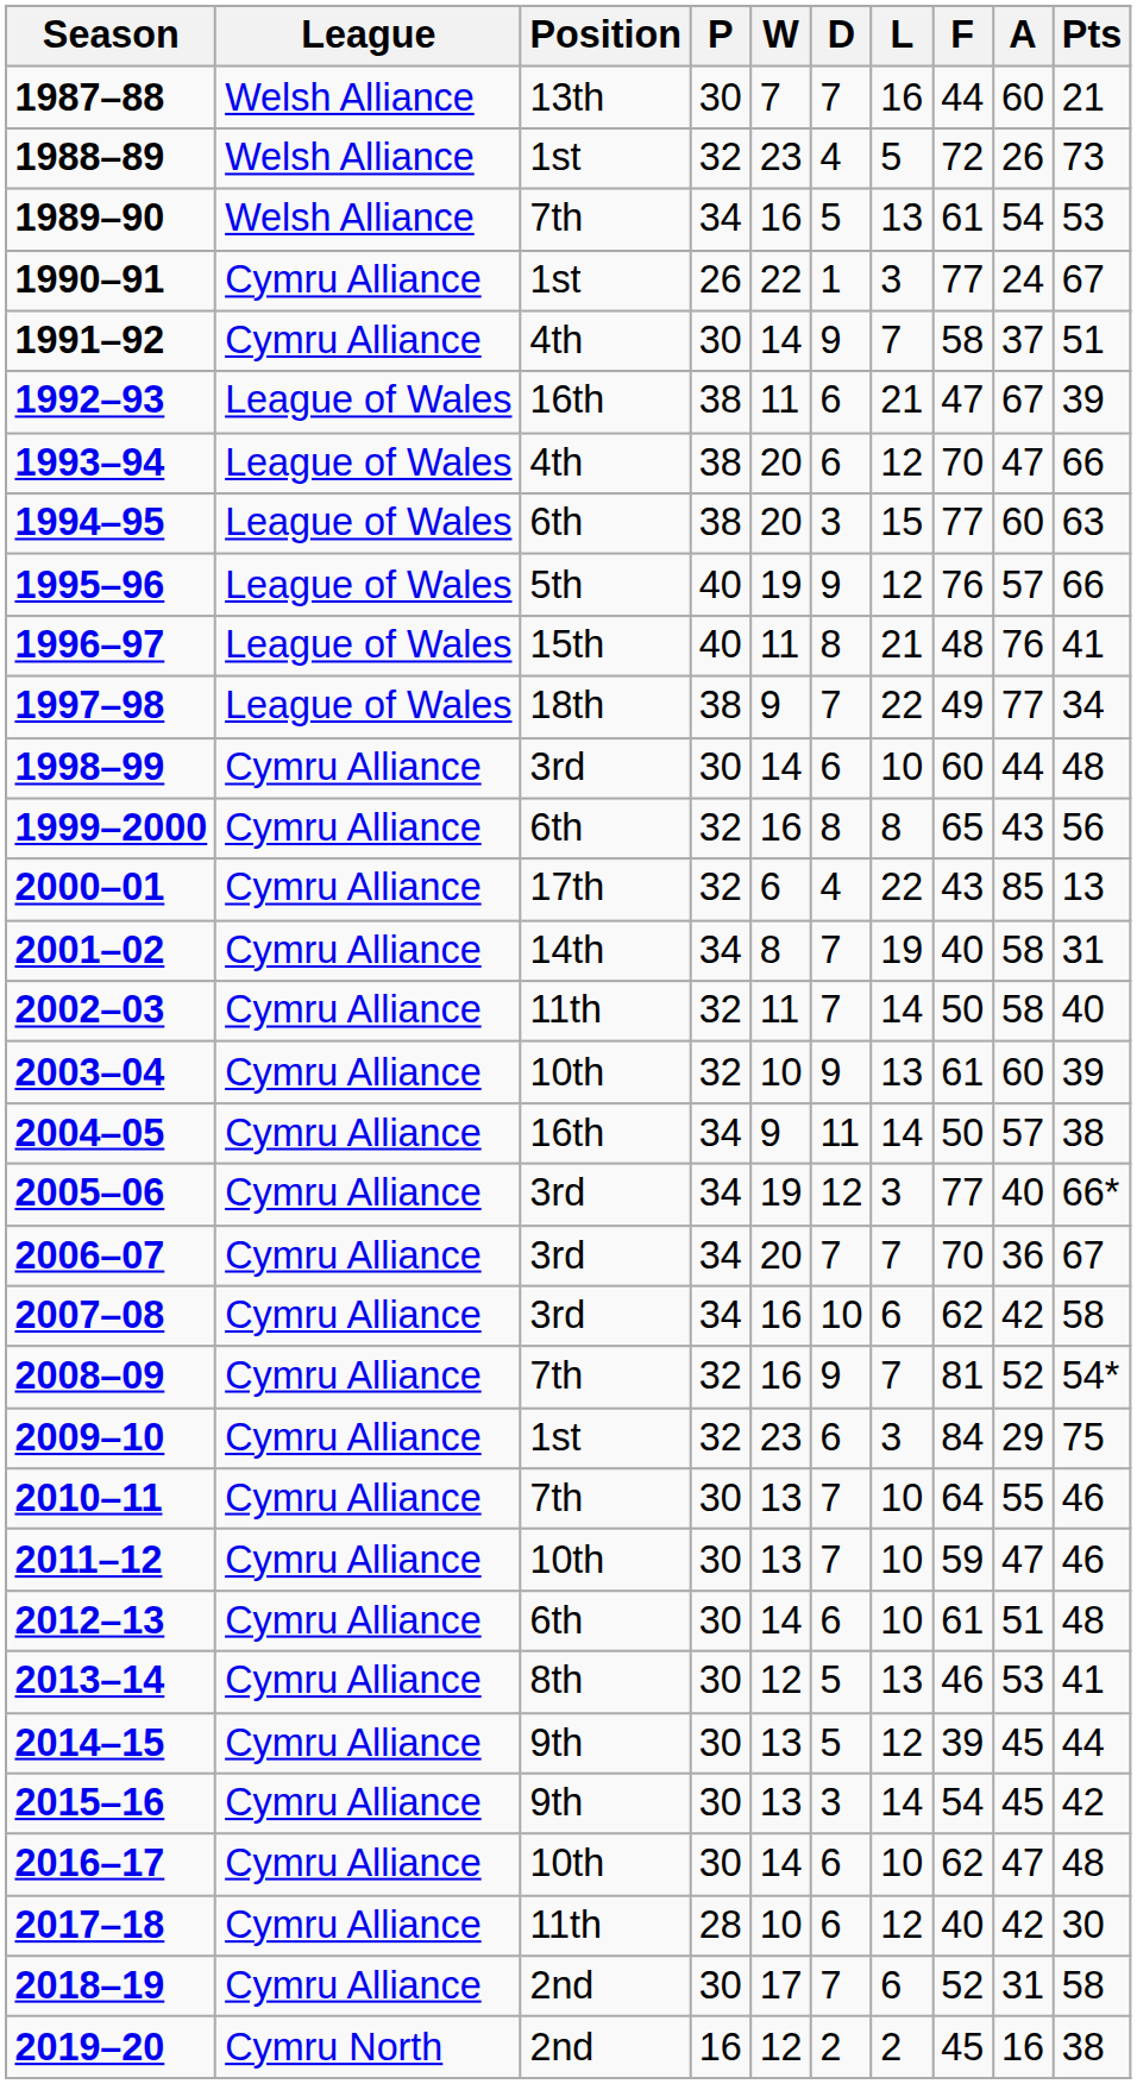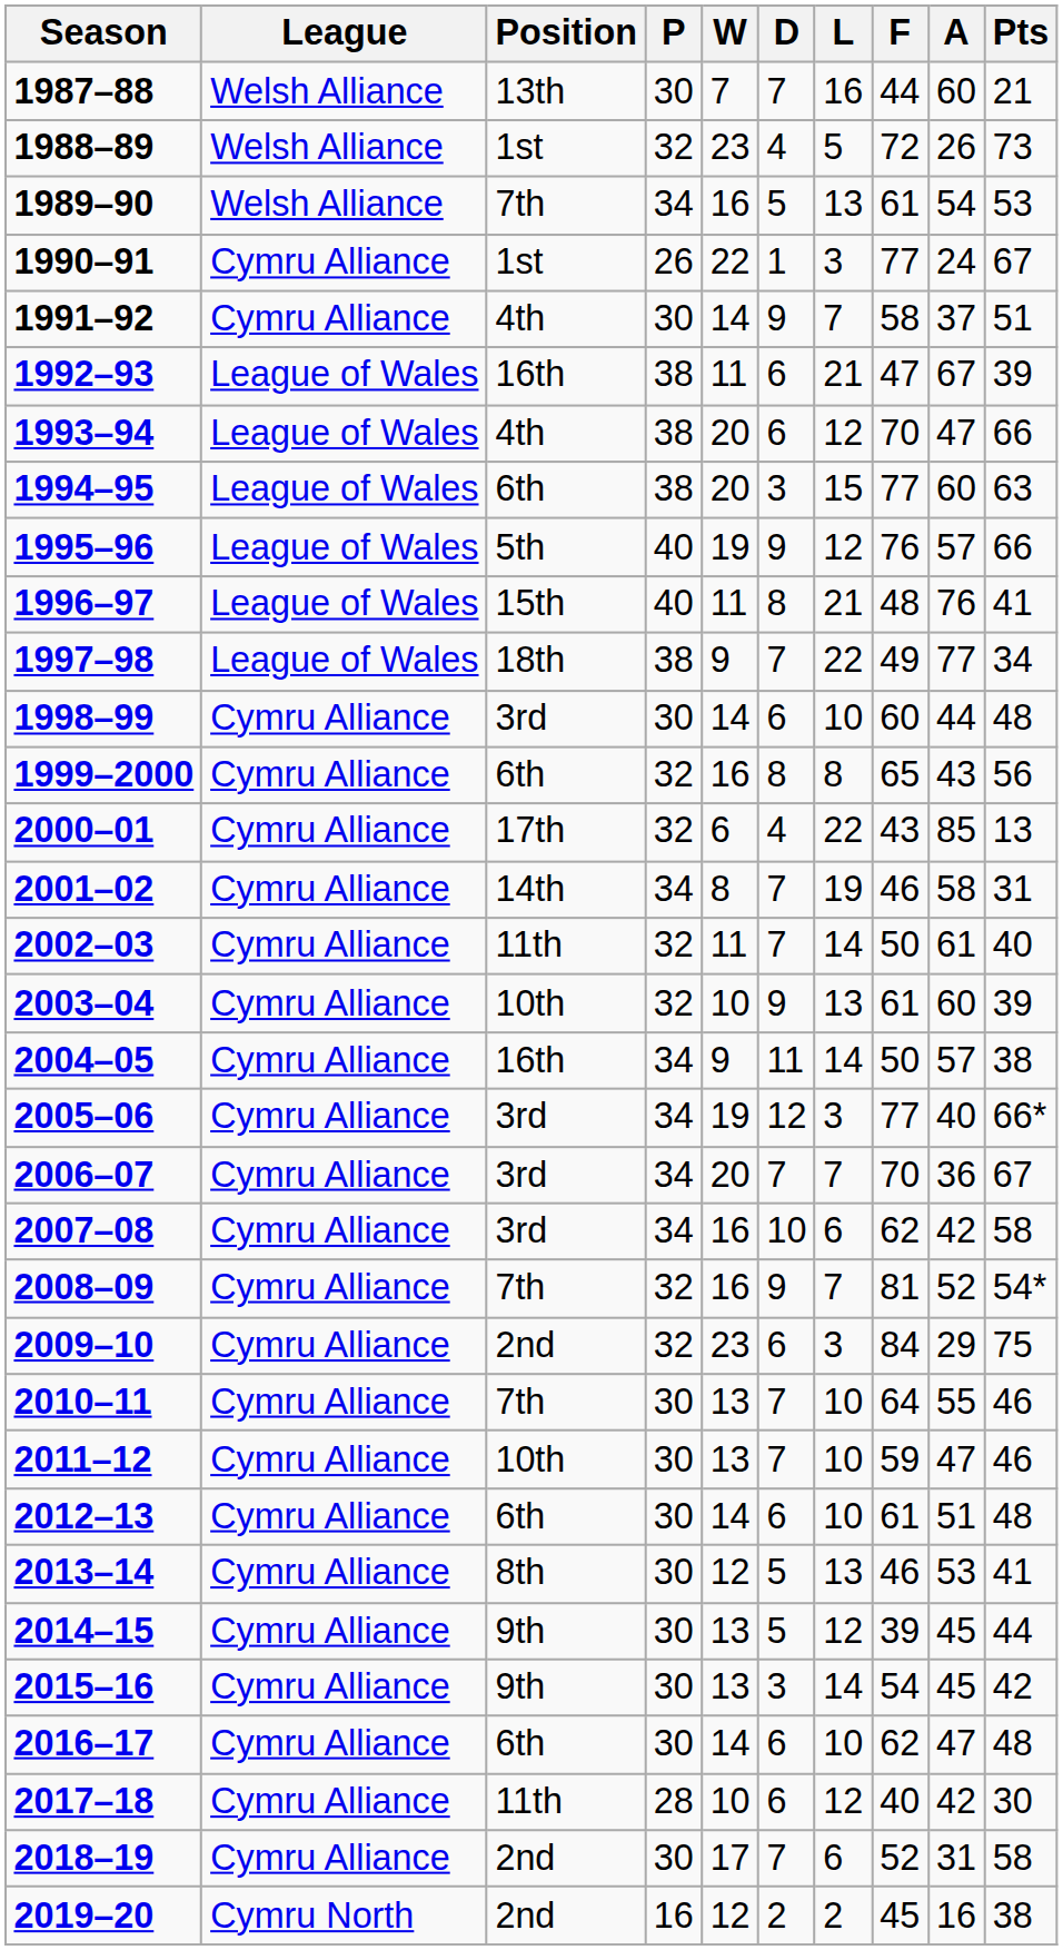 <table class="wikitable">
 <tr>
 <th>Season</th>
 <th>League</th>
 <th>Position</th>
 <th>P</th>
 <th>W</th>
 <th>D</th>
 <th>L</th>
 <th>F</th>
 <th>A</th>
 <th>Pts</th>
 </tr>
 <tr>
 <td><strong>1987–88</strong></td>
 <td><a href='#'>Welsh Alliance</a></td>
 <td>13th</td>
 <td>30</td>
 <td>7</td>
 <td>7</td>
 <td>16</td>
 <td>44</td>
 <td>60</td>
 <td>21</td>
 </tr>
 <tr>
 <td><strong>1988–89</strong></td>
 <td><a href='#'>Welsh Alliance</a></td>
 <td>1st</td>
 <td>32</td>
 <td>23</td>
 <td>4</td>
 <td>5</td>
 <td>72</td>
 <td>26</td>
 <td>73</td>
 </tr>
 <tr>
 <td><strong>1989–90</strong></td>
 <td><a href='#'>Welsh Alliance</a></td>
 <td>7th</td>
 <td>34</td>
 <td>16</td>
 <td>5</td>
 <td>13</td>
 <td>61</td>
 <td>54</td>
 <td>53</td>
 </tr>
 <tr>
 <td><strong>1990–91</strong></td>
 <td><a href='#'>Cymru Alliance</a></td>
 <td>1st</td>
 <td>26</td>
 <td>22</td>
 <td>1</td>
 <td>3</td>
 <td>77</td>
 <td>24</td>
 <td>67</td>
 </tr>
 <tr>
 <td><strong>1991–92</strong></td>
 <td><a href='#'>Cymru Alliance</a></td>
 <td>4th</td>
 <td>30</td>
 <td>14</td>
 <td>9</td>
 <td>7</td>
 <td>58</td>
 <td>37</td>
 <td>51</td>
 </tr>
 <tr>
 <td><strong><a href='#'>1992–93</a></strong></td>
 <td><a href='#'>League of Wales</a></td>
 <td>16th</td>
 <td>38</td>
 <td>11</td>
 <td>6</td>
 <td>21</td>
 <td>47</td>
 <td>67</td>
 <td>39</td>
 </tr>
 <tr>
 <td><strong><a href='#'>1993–94</a></strong></td>
 <td><a href='#'>League of Wales</a></td>
 <td>4th</td>
 <td>38</td>
 <td>20</td>
 <td>6</td>
 <td>12</td>
 <td>70</td>
 <td>47</td>
 <td>66</td>
 </tr>
 <tr>
 <td><strong><a href='#'>1994–95</a></strong></td>
 <td><a href='#'>League of Wales</a></td>
 <td>6th</td>
 <td>38</td>
 <td>20</td>
 <td>3</td>
 <td>15</td>
 <td>77</td>
 <td>60</td>
 <td>63</td>
 </tr>
 <tr>
 <td><strong><a href='#'>1995–96</a></strong></td>
 <td><a href='#'>League of Wales</a></td>
 <td>5th</td>
 <td>40</td>
 <td>19</td>
 <td>9</td>
 <td>12</td>
 <td>76</td>
 <td>57</td>
 <td>66</td>
 </tr>
 <tr>
 <td><strong><a href='#'>1996–97</a></strong></td>
 <td><a href='#'>League of Wales</a></td>
 <td>15th</td>
 <td>40</td>
 <td>11</td>
 <td>8</td>
 <td>21</td>
 <td>48</td>
 <td>76</td>
 <td>41</td>
 </tr>
 <tr>
 <td><strong><a href='#'>1997–98</a></strong></td>
 <td><a href='#'>League of Wales</a></td>
 <td>18th</td>
 <td>38</td>
 <td>9</td>
 <td>7</td>
 <td>22</td>
 <td>49</td>
 <td>77</td>
 <td>34</td>
 </tr>
 <tr>
 <td><strong><a href='#'>1998–99</a></strong></td>
 <td><a href='#'>Cymru Alliance</a></td>
 <td>3rd</td>
 <td>30</td>
 <td>14</td>
 <td>6</td>
 <td>10</td>
 <td>60</td>
 <td>44</td>
 <td>48</td>
 </tr>
 <tr>
 <td><strong><a href='#'>1999–2000</a></strong></td>
 <td><a href='#'>Cymru Alliance</a></td>
 <td>6th</td>
 <td>32</td>
 <td>16</td>
 <td>8</td>
 <td>8</td>
 <td>65</td>
 <td>43</td>
 <td>56</td>
 </tr>
 <tr>
 <td><strong><a href='#'>2000–01</a></strong></td>
 <td><a href='#'>Cymru Alliance</a></td>
 <td>17th</td>
 <td>32</td>
 <td>6</td>
 <td>4</td>
 <td>22</td>
 <td>43</td>
 <td>85</td>
 <td>13</td>
 </tr>
 <tr>
 <td><strong><a href='#'>2001–02</a></strong></td>
 <td><a href='#'>Cymru Alliance</a></td>
 <td>14th</td>
 <td>34</td>
 <td>8</td>
 <td>7</td>
 <td>19</td>
-<td>40</td>
+<td>46</td>
 <td>58</td>
 <td>31</td>
 </tr>
 <tr>
 <td><strong><a href='#'>2002–03</a></strong></td>
 <td><a href='#'>Cymru Alliance</a></td>
 <td>11th</td>
 <td>32</td>
 <td>11</td>
 <td>7</td>
 <td>14</td>
 <td>50</td>
-<td>58</td>
+<td>61</td>
 <td>40</td>
 </tr>
 <tr>
 <td><strong><a href='#'>2003–04</a></strong></td>
 <td><a href='#'>Cymru Alliance</a></td>
 <td>10th</td>
 <td>32</td>
 <td>10</td>
 <td>9</td>
 <td>13</td>
 <td>61</td>
 <td>60</td>
 <td>39</td>
 </tr>
 <tr>
 <td><strong><a href='#'>2004–05</a></strong></td>
 <td><a href='#'>Cymru Alliance</a></td>
 <td>16th</td>
 <td>34</td>
 <td>9</td>
 <td>11</td>
 <td>14</td>
 <td>50</td>
 <td>57</td>
 <td>38</td>
 </tr>
 <tr>
 <td><strong><a href='#'>2005–06</a></strong></td>
 <td><a href='#'>Cymru Alliance</a></td>
 <td>3rd</td>
 <td>34</td>
 <td>19</td>
 <td>12</td>
 <td>3</td>
 <td>77</td>
 <td>40</td>
 <td>66*</td>
 </tr>
 <tr>
 <td><strong><a href='#'>2006–07</a></strong></td>
 <td><a href='#'>Cymru Alliance</a></td>
 <td>3rd</td>
 <td>34</td>
 <td>20</td>
 <td>7</td>
 <td>7</td>
 <td>70</td>
 <td>36</td>
 <td>67</td>
 </tr>
 <tr>
 <td><strong><a href='#'>2007–08</a></strong></td>
 <td><a href='#'>Cymru Alliance</a></td>
 <td>3rd</td>
 <td>34</td>
 <td>16</td>
 <td>10</td>
 <td>6</td>
 <td>62</td>
 <td>42</td>
 <td>58</td>
 </tr>
 <tr>
 <td><strong><a href='#'>2008–09</a></strong></td>
 <td><a href='#'>Cymru Alliance</a></td>
 <td>7th</td>
 <td>32</td>
 <td>16</td>
 <td>9</td>
 <td>7</td>
 <td>81</td>
 <td>52</td>
 <td>54*</td>
 </tr>
 <tr>
 <td><strong><a href='#'>2009–10</a></strong></td>
 <td><a href='#'>Cymru Alliance</a></td>
-<td>1st</td>
+<td>2nd</td>
 <td>32</td>
 <td>23</td>
 <td>6</td>
 <td>3</td>
 <td>84</td>
 <td>29</td>
 <td>75</td>
 </tr>
 <tr>
 <td><strong><a href='#'>2010–11</a></strong></td>
 <td><a href='#'>Cymru Alliance</a></td>
 <td>7th</td>
 <td>30</td>
 <td>13</td>
 <td>7</td>
 <td>10</td>
 <td>64</td>
 <td>55</td>
 <td>46</td>
 </tr>
 <tr>
 <td><strong><a href='#'>2011–12</a></strong></td>
 <td><a href='#'>Cymru Alliance</a></td>
 <td>10th</td>
 <td>30</td>
 <td>13</td>
 <td>7</td>
 <td>10</td>
 <td>59</td>
 <td>47</td>
 <td>46</td>
 </tr>
 <tr>
 <td><strong><a href='#'>2012–13</a></strong></td>
 <td><a href='#'>Cymru Alliance</a></td>
 <td>6th</td>
 <td>30</td>
 <td>14</td>
 <td>6</td>
 <td>10</td>
 <td>61</td>
 <td>51</td>
 <td>48</td>
 </tr>
 <tr>
 <td><strong><a href='#'>2013–14</a></strong></td>
 <td><a href='#'>Cymru Alliance</a></td>
 <td>8th</td>
 <td>30</td>
 <td>12</td>
 <td>5</td>
 <td>13</td>
 <td>46</td>
 <td>53</td>
 <td>41</td>
 </tr>
 <tr>
 <td><strong><a href='#'>2014–15</a></strong></td>
 <td><a href='#'>Cymru Alliance</a></td>
 <td>9th</td>
 <td>30</td>
 <td>13</td>
 <td>5</td>
 <td>12</td>
 <td>39</td>
 <td>45</td>
 <td>44</td>
 </tr>
 <tr>
 <td><strong><a href='#'>2015–16</a></strong></td>
 <td><a href='#'>Cymru Alliance</a></td>
 <td>9th</td>
 <td>30</td>
 <td>13</td>
 <td>3</td>
 <td>14</td>
 <td>54</td>
 <td>45</td>
 <td>42</td>
 </tr>
 <tr>
 <td><strong><a href='#'>2016–17</a></strong></td>
 <td><a href='#'>Cymru Alliance</a></td>
-<td>10th</td>
+<td>6th</td>
 <td>30</td>
 <td>14</td>
 <td>6</td>
 <td>10</td>
 <td>62</td>
 <td>47</td>
 <td>48</td>
 </tr>
 <tr>
 <td><strong><a href='#'>2017–18</a></strong></td>
 <td><a href='#'>Cymru Alliance</a></td>
 <td>11th</td>
 <td>28</td>
 <td>10</td>
 <td>6</td>
 <td>12</td>
 <td>40</td>
 <td>42</td>
 <td>30</td>
 </tr>
 <tr>
 <td><strong><a href='#'>2018–19</a></strong></td>
 <td><a href='#'>Cymru Alliance</a></td>
 <td>2nd</td>
 <td>30</td>
 <td>17</td>
 <td>7</td>
 <td>6</td>
 <td>52</td>
 <td>31</td>
 <td>58</td>
 </tr>
 <tr>
 <td><strong><a href='#'>2019–20</a></strong></td>
 <td><a href='#'>Cymru North</a></td>
 <td>2nd</td>
 <td>16</td>
 <td>12</td>
 <td>2</td>
 <td>2</td>
 <td>45</td>
 <td>16</td>
 <td>38</td>
 </tr>
 <tr>
 </tr>
 </table>
